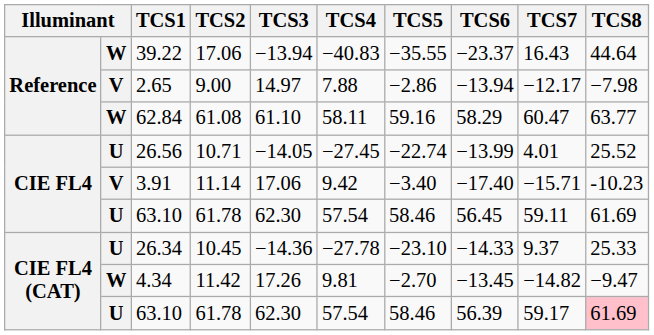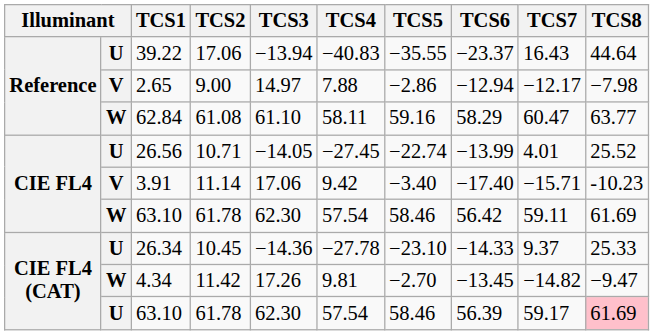 <table class="wikitable">
 <tr>
 <th colspan = 2>Illuminant</th>
 <th>TCS1</th>
 <th>TCS2</th>
 <th>TCS3</th>
 <th>TCS4</th>
 <th>TCS5</th>
 <th>TCS6</th>
 <th>TCS7</th>
 <th>TCS8</th>
 </tr>
 <tr>
 <th rowspan = 3>Reference</th>
-<th>W</th>
+<th>U</th>
 <td>39.22</td>
 <td>17.06</td>
 <td>−13.94</td>
 <td>−40.83</td>
 <td>−35.55</td>
 <td>−23.37</td>
 <td>16.43</td>
 <td>44.64</td>
 </tr>
 <tr>
 <th>V</th>
 <td>2.65</td>
 <td>9.00</td>
 <td>14.97</td>
 <td>7.88</td>
 <td>−2.86</td>
-<td>−13.94</td>
+<td>−12.94</td>
 <td>−12.17</td>
 <td>−7.98</td>
 </tr>
 <tr>
 <th>W</th>
 <td>62.84</td>
 <td>61.08</td>
 <td>61.10</td>
 <td>58.11</td>
 <td>59.16</td>
 <td>58.29</td>
 <td>60.47</td>
 <td>63.77</td>
 </tr>
 <tr>
 <th rowspan = 3>CIE FL4</th>
 <th>U</th>
 <td>26.56</td>
 <td>10.71</td>
 <td>−14.05</td>
 <td>−27.45</td>
 <td>−22.74</td>
 <td>−13.99</td>
 <td>4.01</td>
 <td>25.52</td>
 </tr>
 <tr>
 <th>V</th>
 <td>3.91</td>
 <td>11.14</td>
 <td>17.06</td>
 <td>9.42</td>
 <td>−3.40</td>
 <td>−17.40</td>
 <td>−15.71</td>
 <td>-10.23</td>
 </tr>
 <tr>
-<th>U</th>
+<th>W</th>
 <td>63.10</td>
 <td>61.78</td>
 <td>62.30</td>
 <td>57.54</td>
 <td>58.46</td>
-<td>56.45</td>
+<td>56.42</td>
 <td>59.11</td>
 <td>61.69</td>
 </tr>
 <tr>
 <th rowspan = 3>CIE FL4<br>(CAT)</th>
 <th>U</th>
 <td>26.34</td>
 <td>10.45</td>
 <td>−14.36</td>
 <td>−27.78</td>
 <td>−23.10</td>
 <td>−14.33</td>
 <td>9.37</td>
 <td>25.33</td>
 </tr>
 <tr>
 <th>W</th>
 <td>4.34</td>
 <td>11.42</td>
 <td>17.26</td>
 <td>9.81</td>
 <td>−2.70</td>
 <td>−13.45</td>
 <td>−14.82</td>
 <td>−9.47</td>
 </tr>
 <tr>
 <th>U</th>
 <td>63.10</td>
 <td>61.78</td>
 <td>62.30</td>
 <td>57.54</td>
 <td>58.46</td>
 <td>56.39</td>
 <td>59.17</td>
 <td style="background: pink;">61.69</td>
 </tr>
 </table>
